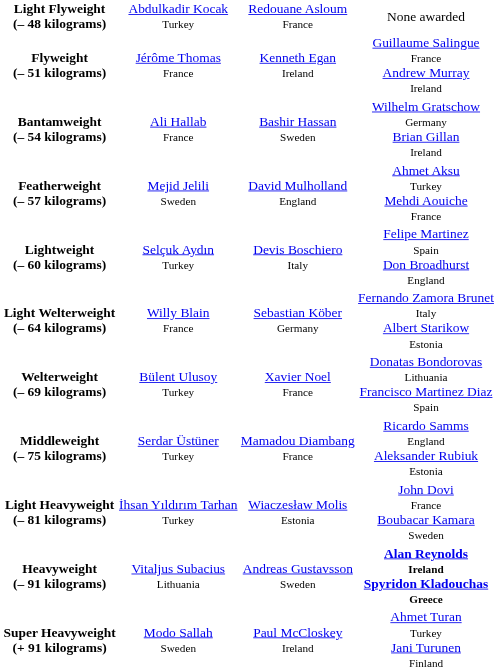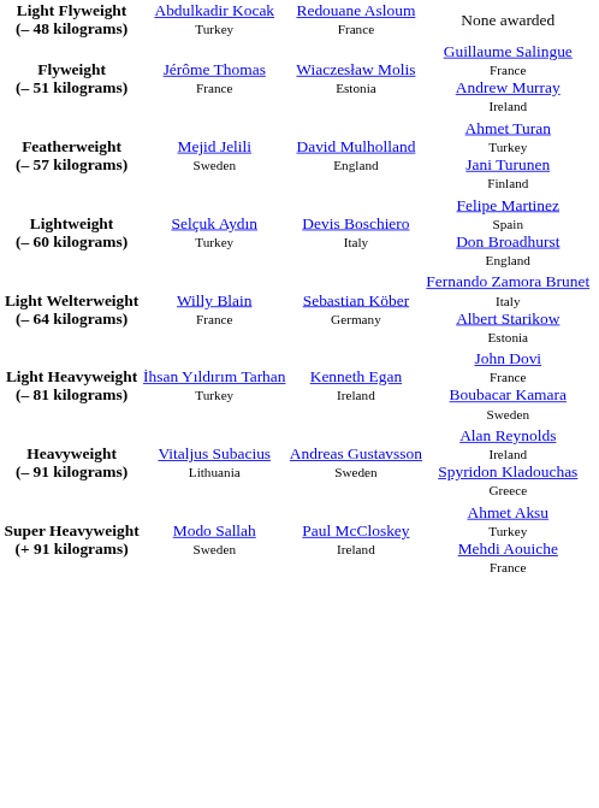 <table>
 <tr align="center">
 <td><strong>Light Flyweight<br>(– 48 kilograms)</strong></td>
 <td> <a href='#'>Abdulkadir Kocak</a><br><small>Turkey</small></td>
 <td> <a href='#'>Redouane Asloum</a><br><small>France</small></td>
 <td>None awarded</td>
 </tr>
 <tr align="center">
 <td><strong>Flyweight<br>(– 51 kilograms)</strong></td>
 <td> <a href='#'>Jérôme Thomas</a><br><small>France</small></td>
-<td> <a href='#'>Kenneth Egan</a><br><small>Ireland</small></td>
+<td> <a href='#'>Wiaczesław Molis</a><br><small>Estonia</small></td>
 <td> <a href='#'>Guillaume Salingue</a><br><small>France</small><br> <a href='#'>Andrew Murray</a><br><small>Ireland</small></td>
-</tr>
-<tr align="center">
-<td><strong>Bantamweight<br>(– 54 kilograms)</strong></td>
-<td> <a href='#'>Ali Hallab</a><br><small>France</small></td>
-<td> <a href='#'>Bashir Hassan</a><br><small>Sweden</small></td>
-<td> <a href='#'>Wilhelm Gratschow</a><br><small>Germany</small><br> <a href='#'>Brian Gillan</a><br><small>Ireland</small></td>
 </tr>
 <tr align="center">
 <td><strong>Featherweight<br>(– 57 kilograms)</strong></td>
 <td> <a href='#'>Mejid Jelili</a><br><small>Sweden</small></td>
 <td> <a href='#'>David Mulholland</a><br><small>England</small></td>
-<td> <a href='#'>Ahmet Aksu</a><br><small>Turkey</small><br> <a href='#'>Mehdi Aouiche</a><br><small>France</small></td>
+<td> <a href='#'>Ahmet Turan</a><br><small>Turkey</small><br> <a href='#'>Jani Turunen</a><br><small>Finland</small></td>
 </tr>
 <tr align="center">
 <td><strong>Lightweight<br>(– 60 kilograms)</strong></td>
 <td> <a href='#'>Selçuk Aydın</a><br><small>Turkey</small></td>
 <td> <a href='#'>Devis Boschiero</a><br><small>Italy</small></td>
 <td> <a href='#'>Felipe Martinez</a><br><small>Spain</small><br> <a href='#'>Don Broadhurst</a><br><small>England</small></td>
 </tr>
 <tr align="center">
 <td><strong>Light Welterweight<br>(– 64 kilograms)</strong></td>
 <td> <a href='#'>Willy Blain</a><br><small>France</small></td>
 <td> <a href='#'>Sebastian Köber</a><br><small>Germany</small></td>
 <td> <a href='#'>Fernando Zamora Brunet</a><br><small>Italy</small><br> <a href='#'>Albert Starikow</a><br><small>Estonia</small></td>
 </tr>
 <tr align="center">
-<td><strong>Welterweight<br>(– 69 kilograms)</strong></td>
-<td> <a href='#'>Bülent Ulusoy</a><br><small>Turkey</small></td>
-<td> <a href='#'>Xavier Noel</a><br><small>France</small></td>
-<td> <a href='#'>Donatas Bondorovas</a><br><small>Lithuania</small><br> <a href='#'>Francisco Martinez Diaz</a><br><small>Spain</small></td>
-</tr>
-<tr align="center">
-<td><strong>Middleweight<br>(– 75 kilograms)</strong></td>
-<td> <a href='#'>Serdar Üstüner</a><br><small>Turkey</small></td>
-<td> <a href='#'>Mamadou Diambang</a><br><small>France</small></td>
-<td> <a href='#'>Ricardo Samms</a><br><small>England</small><br> <a href='#'>Aleksander Rubiuk</a><br><small>Estonia</small></td>
-</tr>
-<tr align="center">
 <td><strong>Light Heavyweight<br>(– 81 kilograms)</strong></td>
 <td> <a href='#'>İhsan Yıldırım Tarhan</a><br><small>Turkey</small></td>
-<td> <a href='#'>Wiaczesław Molis</a><br><small>Estonia</small></td>
+<td> <a href='#'>Kenneth Egan</a><br><small>Ireland</small></td>
 <td> <a href='#'>John Dovi</a><br><small>France</small><br> <a href='#'>Boubacar Kamara</a><br><small>Sweden</small></td>
 </tr>
 <tr align="center">
 <td><strong>Heavyweight<br>(– 91 kilograms)</strong></td>
 <td> <a href='#'>Vitaljus Subacius</a><br><small>Lithuania</small></td>
 <td> <a href='#'>Andreas Gustavsson</a><br><small>Sweden</small></td>
-<td><strong> <a href='#'>Alan Reynolds</a><br><small>Ireland</small><br> <a href='#'>Spyridon Kladouchas</a><br><small>Greece</small></strong></td>
+<td> <a href='#'>Alan Reynolds</a><br><small>Ireland</small><br> <a href='#'>Spyridon Kladouchas</a><br><small>Greece</small></td>
 </tr>
 <tr align="center">
 <td><strong>Super Heavyweight<br>(+ 91 kilograms)</strong></td>
 <td> <a href='#'>Modo Sallah</a><br><small>Sweden</small></td>
 <td> <a href='#'>Paul McCloskey</a><br><small>Ireland</small></td>
-<td> <a href='#'>Ahmet Turan</a><br><small>Turkey</small><br> <a href='#'>Jani Turunen</a><br><small>Finland</small></td>
+<td> <a href='#'>Ahmet Aksu</a><br><small>Turkey</small><br> <a href='#'>Mehdi Aouiche</a><br><small>France</small></td>
 </tr>
 </table>
